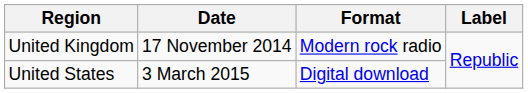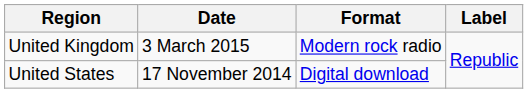 <table class=wikitable>
 <tr>
 <th>Region</th>
 <th>Date</th>
 <th>Format</th>
 <th>Label</th>
 </tr>
 <tr>
 <td>United Kingdom</td>
-<td>17 November 2014</td>
+<td>3 March 2015</td>
 <td><a href='#'>Modern rock</a> radio</td>
 <td rowspan="2"><a href='#'>Republic</a></td>
 </tr>
 <tr>
 <td>United States</td>
-<td>3 March 2015</td>
+<td>17 November 2014</td>
 <td><a href='#'>Digital download</a></td>
 </tr>
 </table>
